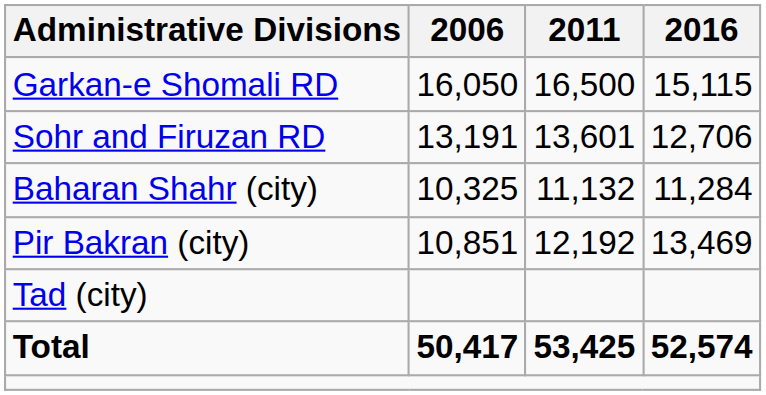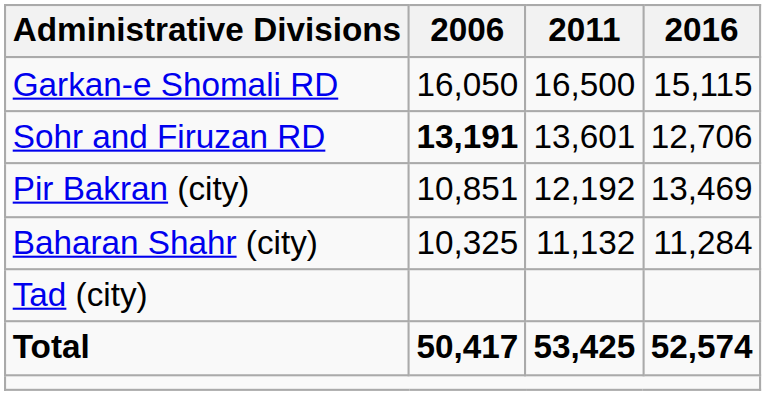 <table class="wikitable">
 <tr>
 <th>Administrative Divisions</th>
 <th>2006</th>
 <th>2011</th>
 <th>2016</th>
 </tr>
 <tr>
 <td><a href='#'>Garkan-e Shomali RD</a></td>
 <td style="text-align: right;">16,050</td>
 <td style="text-align: right;">16,500</td>
 <td style="text-align: right;">15,115</td>
 </tr>
 <tr>
 <td><a href='#'>Sohr and Firuzan RD</a></td>
-<td style="text-align: right;">13,191</td>
+<td style="text-align: right;"><strong>13,191</strong></td>
 <td style="text-align: right;">13,601</td>
 <td style="text-align: right;">12,706</td>
+</tr>
+<tr>
+<td><a href='#'>Pir Bakran</a> (city)</td>
+<td style="text-align: right;">10,851</td>
+<td style="text-align: right;">12,192</td>
+<td style="text-align: right;">13,469</td>
 </tr>
 <tr>
 <td><a href='#'>Baharan Shahr</a> (city)</td>
 <td style="text-align: right;">10,325</td>
 <td style="text-align: right;">11,132</td>
 <td style="text-align: right;">11,284</td>
-</tr>
-<tr>
-<td><a href='#'>Pir Bakran</a> (city)</td>
-<td style="text-align: right;">10,851</td>
-<td style="text-align: right;">12,192</td>
-<td style="text-align: right;">13,469</td>
 </tr>
 <tr>
 <td><a href='#'>Tad</a> (city)</td>
 <td style="text-align: right;"></td>
 <td style="text-align: right;"></td>
 <td style="text-align: right;"></td>
 </tr>
 <tr>
 <td><strong>Total</strong></td>
 <td style="text-align: right;"><strong>50,417</strong></td>
 <td style="text-align: right;"><strong>53,425</strong></td>
 <td style="text-align: right;"><strong>52,574</strong></td>
 </tr>
 <tr>
 <td colspan=4></td>
 </tr>
 </table>
